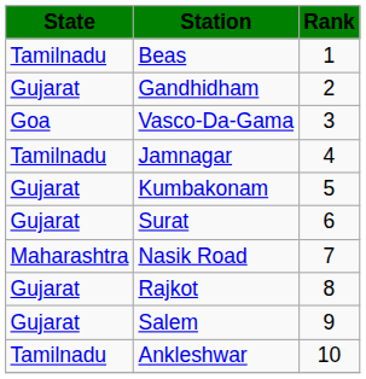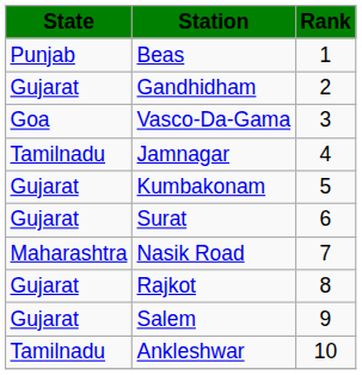 <table class="wikitable plainrowheaders unsortable">
 <tr>
 <th scope="col" colspan="1" style="background:green; width:250px, text-align:center">State</th>
 <th scope="col" colspan="1" style="background:green; width:250px, text-align:center">Station</th>
 <th scope="col" colspan="1" style="background:green; width:50px, text-align:center">Rank</th>
 </tr>
 <tr>
-<td style="text-align:left"><a href='#'>Tamilnadu</a></td>
+<td style="text-align:left"><a href='#'>Punjab</a></td>
 <td style="text-align:left"><a href='#'>Beas</a></td>
 <td style="text-align:center">1</td>
 </tr>
 <tr>
 <td style="text-align:left"><a href='#'>Gujarat</a></td>
 <td style="text-align:left"><a href='#'>Gandhidham</a></td>
 <td style="text-align:center">2</td>
 </tr>
 <tr>
 <td style="text-align:left"><a href='#'>Goa</a></td>
 <td style="text-align:left"><a href='#'>Vasco-Da-Gama</a></td>
 <td style="text-align:center">3</td>
 </tr>
 <tr>
 <td style="text-align:left"><a href='#'>Tamilnadu</a></td>
 <td style="text-align:left"><a href='#'>Jamnagar</a></td>
 <td style="text-align:center">4</td>
 </tr>
 <tr>
 <td style="text-align:left"><a href='#'>Gujarat</a></td>
 <td style="text-align:left"><a href='#'>Kumbakonam</a></td>
 <td style="text-align:center">5</td>
 </tr>
 <tr>
 <td style="text-align:left"><a href='#'>Gujarat</a></td>
 <td style="text-align:left"><a href='#'>Surat</a></td>
 <td style="text-align:center">6</td>
 </tr>
 <tr>
 <td style="text-align:left"><a href='#'>Maharashtra</a></td>
 <td style="text-align:left"><a href='#'>Nasik Road</a></td>
 <td style="text-align:center">7</td>
 </tr>
 <tr>
 <td style="text-align:left"><a href='#'>Gujarat</a></td>
 <td style="text-align:left"><a href='#'>Rajkot</a></td>
 <td style="text-align:center">8</td>
 </tr>
 <tr>
 <td style="text-align:left"><a href='#'>Gujarat</a></td>
 <td style="text-align:left"><a href='#'>Salem</a></td>
 <td style="text-align:center">9</td>
 </tr>
 <tr>
 <td style="text-align:left"><a href='#'>Tamilnadu</a></td>
 <td style="text-align:left"><a href='#'>Ankleshwar</a></td>
 <td style="text-align:center">10</td>
 </tr>
 <tr>
 </tr>
 </table>
